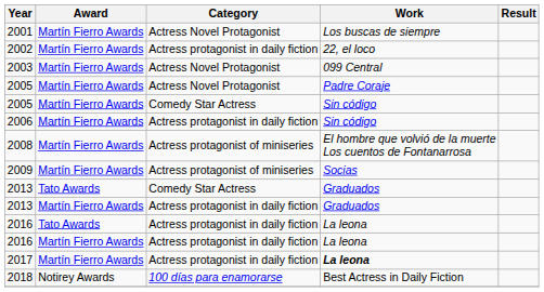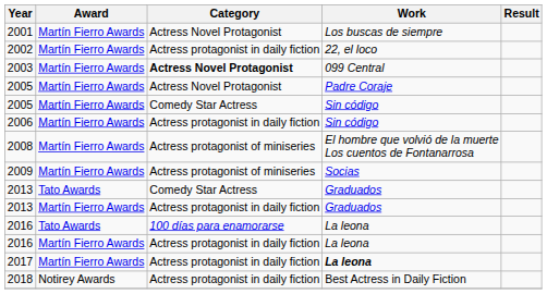 <table class="wikitable" style="font-size: 90%;">
 <tr>
 <th>Year</th>
 <th>Award</th>
 <th>Category</th>
 <th>Work</th>
 <th>Result</th>
 </tr>
 <tr>
 <td>2001</td>
 <td><a href='#'>Martín Fierro Awards</a></td>
 <td>Actress Novel Protagonist</td>
 <td><em>Los buscas de siempre</em></td>
 <td></td>
 </tr>
 <tr>
 <td>2002</td>
 <td><a href='#'>Martín Fierro Awards</a></td>
 <td>Actress protagonist in daily fiction</td>
 <td><em>22, el loco</em></td>
 <td></td>
 </tr>
 <tr>
 <td>2003</td>
 <td><a href='#'>Martín Fierro Awards</a></td>
-<td>Actress Novel Protagonist</td>
+<td><strong>Actress Novel Protagonist</strong></td>
 <td><em>099 Central</em></td>
 <td></td>
 </tr>
 <tr>
 <td>2005</td>
 <td><a href='#'>Martín Fierro Awards</a></td>
 <td>Actress Novel Protagonist</td>
 <td><em><a href='#'>Padre Coraje</a></em></td>
 <td></td>
 </tr>
 <tr>
 <td>2005</td>
 <td><a href='#'>Martín Fierro Awards</a></td>
 <td>Comedy Star Actress</td>
 <td><em><a href='#'>Sin código</a></em></td>
 <td></td>
 </tr>
 <tr>
 <td>2006</td>
 <td><a href='#'>Martín Fierro Awards</a></td>
 <td>Actress protagonist in daily fiction</td>
 <td><em><a href='#'>Sin código</a></em></td>
 <td></td>
 </tr>
 <tr>
 <td>2008</td>
 <td><a href='#'>Martín Fierro Awards</a></td>
 <td>Actress protagonist of miniseries</td>
 <td><em>El hombre que volvió de la muerte</em><br><em>Los cuentos de Fontanarrosa</em></td>
 <td></td>
 </tr>
 <tr>
 <td>2009</td>
 <td><a href='#'>Martín Fierro Awards</a></td>
 <td>Actress protagonist of miniseries</td>
 <td><em><a href='#'>Socias</a></em></td>
 <td></td>
 </tr>
 <tr>
 <td>2013</td>
 <td><a href='#'>Tato Awards</a></td>
 <td>Comedy Star Actress</td>
 <td><em><a href='#'>Graduados</a></em></td>
 <td></td>
 </tr>
 <tr>
 <td>2013</td>
 <td><a href='#'>Martín Fierro Awards</a></td>
 <td>Actress protagonist in daily fiction</td>
 <td><em><a href='#'>Graduados</a></em></td>
 <td></td>
 </tr>
 <tr>
 <td>2016</td>
 <td><a href='#'>Tato Awards</a></td>
-<td>Actress protagonist in daily fiction</td>
+<td><em><a href='#'>100 días para enamorarse</a></em></td>
 <td><em>La leona</em></td>
 <td></td>
 </tr>
 <tr>
 <td>2016</td>
 <td><a href='#'>Martín Fierro Awards</a></td>
 <td>Actress protagonist in daily fiction</td>
 <td><em>La leona</em></td>
 <td></td>
 </tr>
 <tr>
 <td>2017</td>
 <td><a href='#'>Martín Fierro Awards</a></td>
 <td>Actress protagonist in daily fiction</td>
 <td><strong><em>La leona</em></strong></td>
 <td></td>
 </tr>
 <tr>
 <td>2018</td>
 <td>Notirey Awards</td>
-<td><em><a href='#'>100 días para enamorarse</a></em></td>
+<td>Actress protagonist in daily fiction</td>
 <td>Best Actress in Daily Fiction</td>
 <td></td>
 </tr>
 <tr>
 </tr>
 </table>
